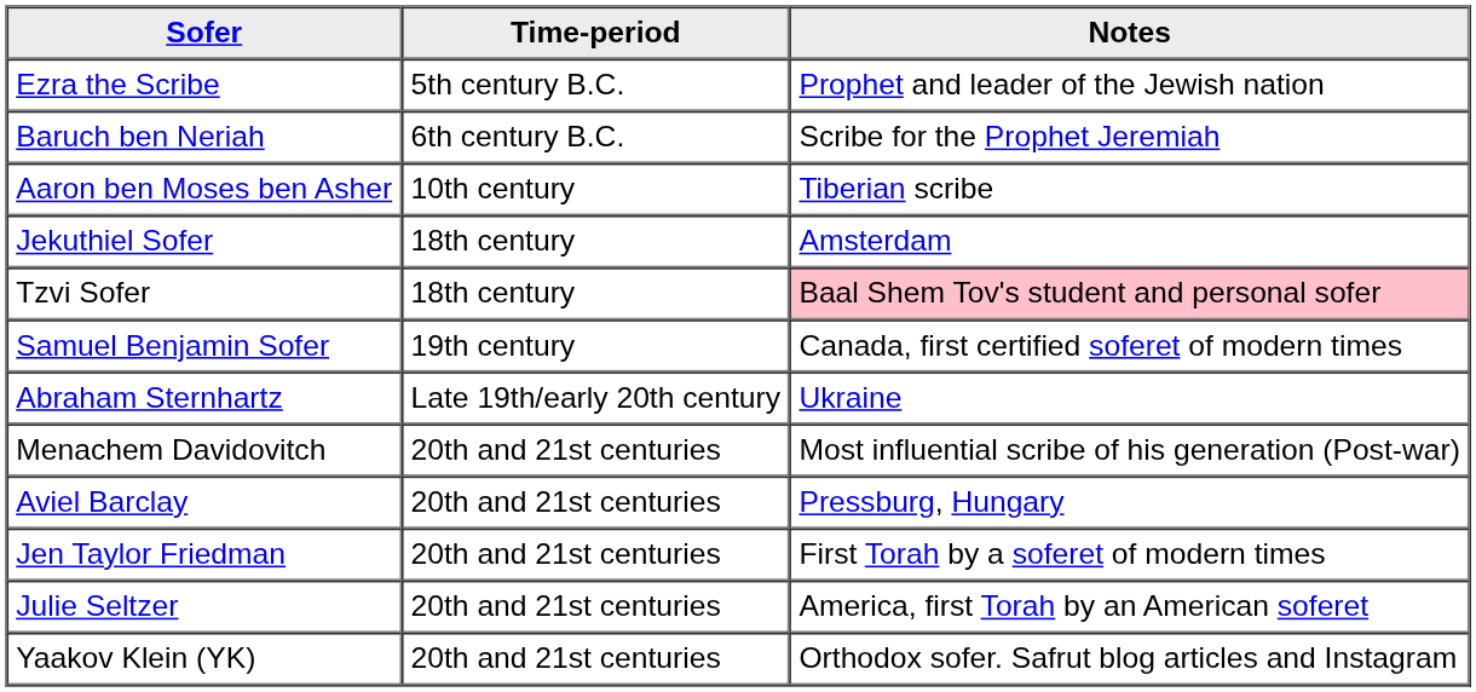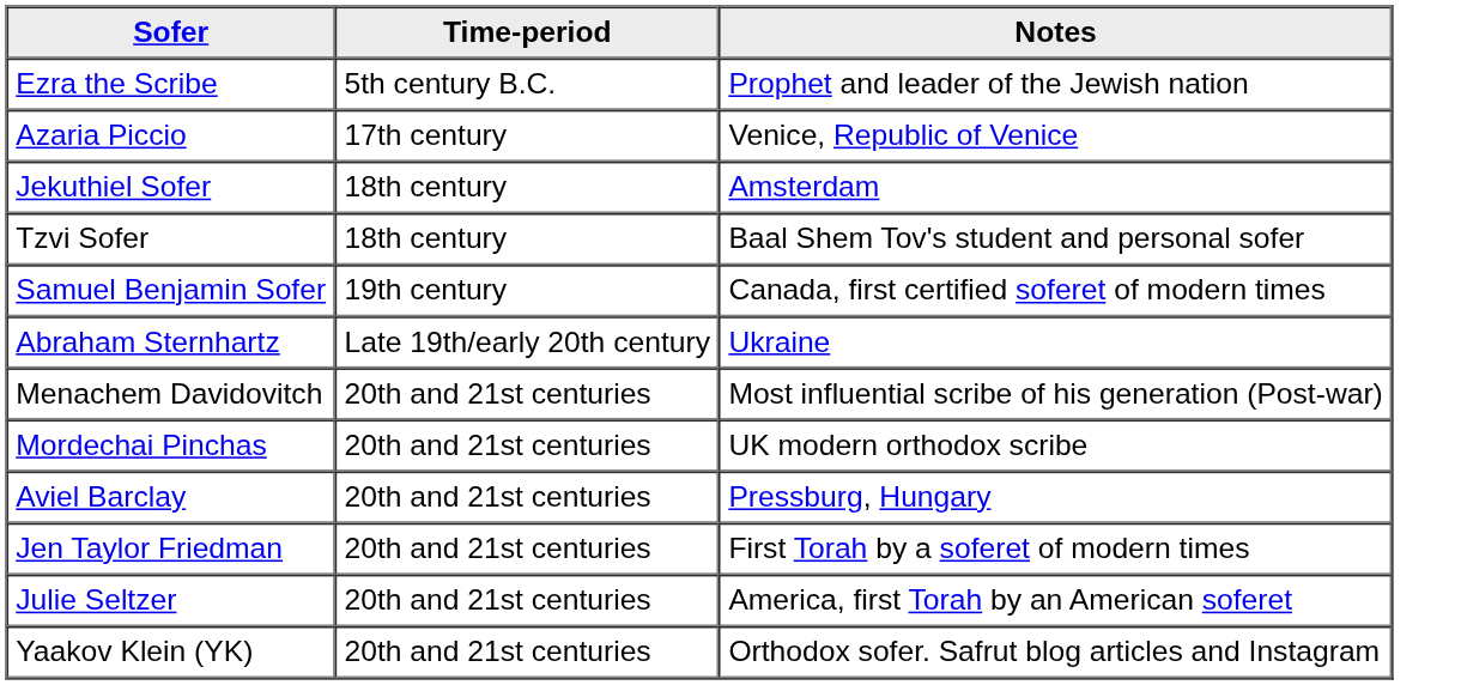 <table cellspacing=0 cellpadding=4 border=1>
 <tr bgcolor="#ececec" style="text-align:center;">
 <th><a href='#'>Sofer</a></th>
 <th>Time-period</th>
 <th>Notes</th>
 </tr>
 <tr>
 <td><a href='#'>Ezra the Scribe</a></td>
 <td>5th century B.C.</td>
 <td><a href='#'>Prophet</a> and leader of the Jewish nation</td>
 </tr>
 <tr>
-<td><a href='#'>Baruch ben Neriah</a></td>
-<td>6th century B.C.</td>
-<td>Scribe for the <a href='#'>Prophet Jeremiah</a></td>
-</tr>
-<tr>
-<td><a href='#'>Aaron ben Moses ben Asher</a></td>
-<td>10th century</td>
-<td><a href='#'>Tiberian</a> scribe</td>
+<td><a href='#'>Azaria Piccio</a></td>
+<td>17th century</td>
+<td>Venice, <a href='#'>Republic of Venice</a></td>
 </tr>
 <tr>
 <td><a href='#'>Jekuthiel Sofer</a></td>
 <td>18th century</td>
 <td><a href='#'>Amsterdam</a></td>
 </tr>
 <tr>
 <td>Tzvi Sofer</td>
 <td>18th century</td>
-<td style="background: pink;">Baal Shem Tov's student and personal sofer</td>
+<td>Baal Shem Tov's student and personal sofer</td>
 </tr>
 <tr>
 <td><a href='#'>Samuel Benjamin Sofer</a></td>
 <td>19th century</td>
 <td>Canada, first certified <a href='#'>soferet</a> of modern times</td>
 </tr>
 <tr>
 <td><a href='#'>Abraham Sternhartz</a></td>
 <td>Late 19th/early 20th century</td>
 <td><a href='#'>Ukraine</a></td>
 </tr>
 <tr>
 <td>Menachem Davidovitch</td>
 <td>20th and 21st centuries</td>
 <td>Most influential scribe of his generation (Post-war)</td>
+</tr>
+<tr>
+<td><a href='#'>Mordechai Pinchas</a></td>
+<td>20th and 21st centuries</td>
+<td>UK modern orthodox scribe </td>
 </tr>
 <tr>
 <td><a href='#'>Aviel Barclay</a></td>
 <td>20th and 21st centuries</td>
 <td><a href='#'>Pressburg</a>, <a href='#'>Hungary</a></td>
 </tr>
 <tr>
 <td><a href='#'>Jen Taylor Friedman</a></td>
 <td>20th and 21st centuries</td>
 <td>First <a href='#'>Torah</a> by a <a href='#'>soferet</a> of modern times</td>
 </tr>
 <tr>
 <td><a href='#'>Julie Seltzer</a></td>
 <td>20th and 21st centuries</td>
 <td>America, first <a href='#'>Torah</a> by an American <a href='#'>soferet</a></td>
 </tr>
 <tr>
 <td>Yaakov Klein (YK)</td>
 <td>20th and 21st centuries</td>
 <td>Orthodox sofer. Safrut blog articles and Instagram</td>
 </tr>
 <tr>
 </tr>
 </table>
